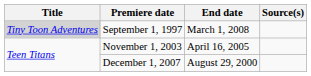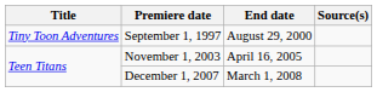 <table class="wikitable sortable">
 <tr>
 <th>Title</th>
 <th>Premiere date</th>
 <th>End date</th>
 <th>Source(s)</th>
 </tr>
 <tr>
-<td style="background: lightgrey;"><em><a href='#'>Tiny Toon Adventures</a></em></td>
+<td><em><a href='#'>Tiny Toon Adventures</a></em></td>
 <td>September 1, 1997</td>
-<td>March 1, 2008</td>
+<td>August 29, 2000</td>
 <td></td>
 </tr>
 <tr>
 <td rowspan=2><em><a href='#'>Teen Titans</a></em></td>
 <td>November 1, 2003</td>
 <td>April 16, 2005</td>
 <td></td>
 </tr>
 <tr>
 <td>December 1, 2007</td>
-<td>August 29, 2000</td>
+<td>March 1, 2008</td>
 <td></td>
 </tr>
 </table>
